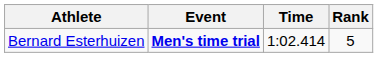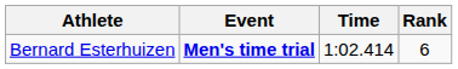 <table class="wikitable" style="font-size:90%;">
 <tr>
 <th>Athlete</th>
 <th>Event</th>
 <th>Time</th>
 <th>Rank</th>
 </tr>
 <tr align=center>
 <td align=left><a href='#'>Bernard Esterhuizen</a></td>
 <td align=left><strong><a href='#'>Men's time trial</a></strong></td>
 <td>1:02.414</td>
-<td>5</td>
+<td>6</td>
 </tr>
 </table>
